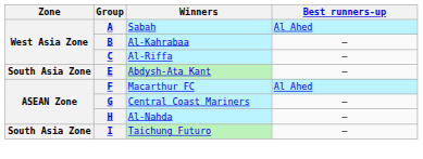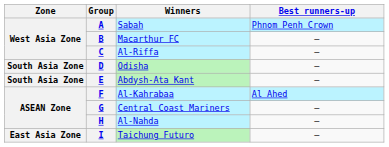 <table class="wikitable">
 <tr>
 <th width=120>Zone</th>
 <th>Group</th>
 <th width=200>Winners</th>
 <th width=200><a href='#'>Best runners-up</a></th>
 </tr>
 <tr>
 <th rowspan=3>West Asia Zone</th>
 <th><a href='#'>A</a></th>
 <td bgcolor=#BBF3FF> <a href='#'>Sabah</a></td>
-<td bgcolor=#BBF3FF> <a href='#'>Al Ahed</a></td>
+<td bgcolor=#BBF3FF> <a href='#'>Phnom Penh Crown</a></td>
 </tr>
 <tr>
 <th><a href='#'>B</a></th>
-<td bgcolor=#BBF3FF> <a href='#'>Al-Kahrabaa</a></td>
+<td bgcolor=#BBF3FF> <a href='#'>Macarthur FC</a></td>
 <td align=center>—</td>
 </tr>
 <tr>
 <th><a href='#'>C</a></th>
 <td bgcolor=#BBF3FF> <a href='#'>Al-Riffa</a></td>
+<td align=center>—</td>
+</tr>
+<tr>
+<th>South Asia Zone</th>
+<th><a href='#'>D</a></th>
+<td bgcolor=#BBF3BB> <a href='#'>Odisha</a></td>
 <td align=center>—</td>
 </tr>
 <tr>
 <th>South Asia Zone</th>
 <th><a href='#'>E</a></th>
 <td bgcolor=#BBF3BB> <a href='#'>Abdysh-Ata Kant</a></td>
 <td align=center>—</td>
 </tr>
 <tr>
 <th rowspan=3>ASEAN Zone</th>
 <th><a href='#'>F</a></th>
-<td bgcolor=#BBF3FF> <a href='#'>Macarthur FC</a></td>
+<td bgcolor=#BBF3FF> <a href='#'>Al-Kahrabaa</a></td>
 <td bgcolor=#BBF3FF> <a href='#'>Al Ahed</a></td>
 </tr>
 <tr>
 <th><a href='#'>G</a></th>
 <td bgcolor=#BBF3FF> <a href='#'>Central Coast Mariners</a></td>
 <td align=center>—</td>
 </tr>
 <tr>
 <th><a href='#'>H</a></th>
 <td bgcolor=#BBF3FF> <a href='#'>Al-Nahda</a></td>
 <td align=center>—</td>
 </tr>
 <tr>
-<th>South Asia Zone</th>
+<th>East Asia Zone</th>
 <th><a href='#'>I</a></th>
 <td bgcolor=#BBF3BB> <a href='#'>Taichung Futuro</a></td>
 <td align=center>—</td>
 </tr>
 </table>
